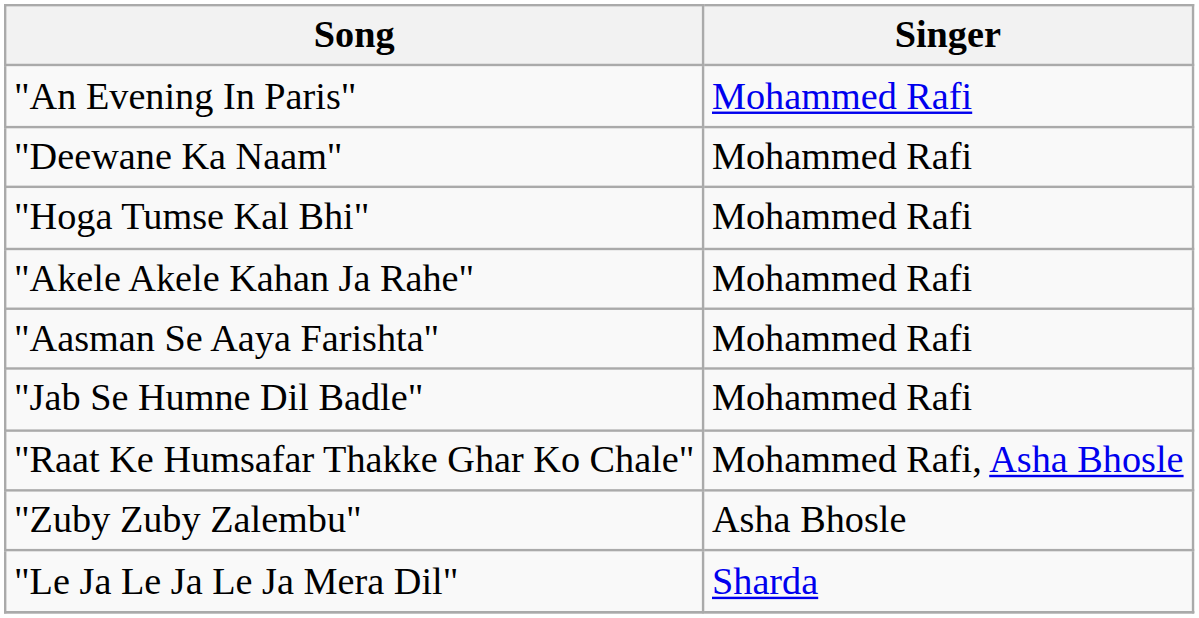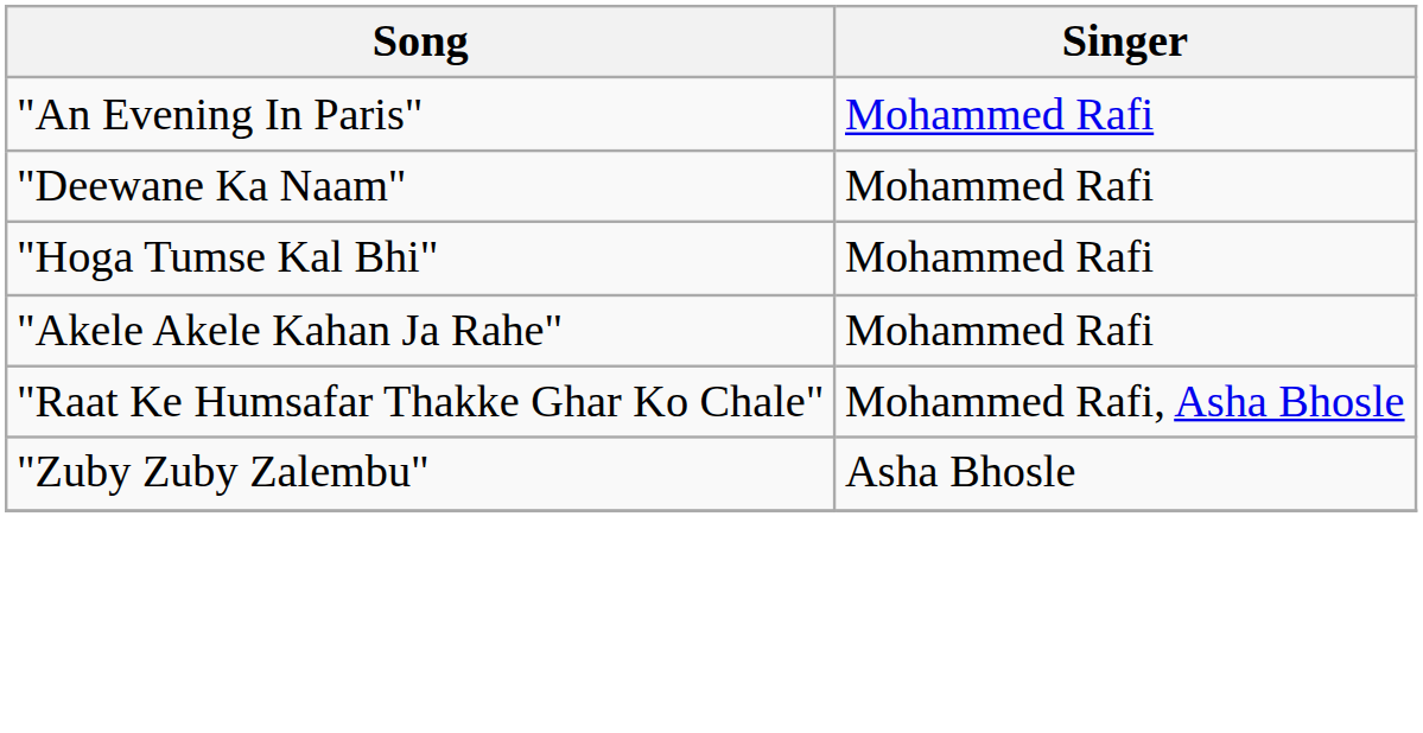 <table class="wikitable">
 <tr>
 <th>Song</th>
 <th>Singer</th>
 </tr>
 <tr>
 <td>"An Evening In Paris"</td>
 <td><a href='#'>Mohammed Rafi</a></td>
 </tr>
 <tr>
 <td>"Deewane Ka Naam"</td>
 <td>Mohammed Rafi</td>
 </tr>
 <tr>
 <td>"Hoga Tumse Kal Bhi"</td>
 <td>Mohammed Rafi</td>
 </tr>
 <tr>
 <td>"Akele Akele Kahan Ja Rahe"</td>
 <td>Mohammed Rafi</td>
 </tr>
 <tr>
-<td>"Aasman Se Aaya Farishta"</td>
-<td>Mohammed Rafi</td>
-</tr>
-<tr>
-<td>"Jab Se Humne Dil Badle"</td>
-<td>Mohammed Rafi</td>
-</tr>
-<tr>
 <td>"Raat Ke Humsafar Thakke Ghar Ko Chale"</td>
 <td>Mohammed Rafi, <a href='#'>Asha Bhosle</a></td>
 </tr>
 <tr>
 <td>"Zuby Zuby Zalembu"</td>
 <td>Asha Bhosle</td>
 </tr>
 <tr>
-<td>"Le Ja Le Ja Le Ja Mera Dil"</td>
-<td><a href='#'>Sharda</a></td>
-</tr>
-<tr>
 </tr>
 </table>
